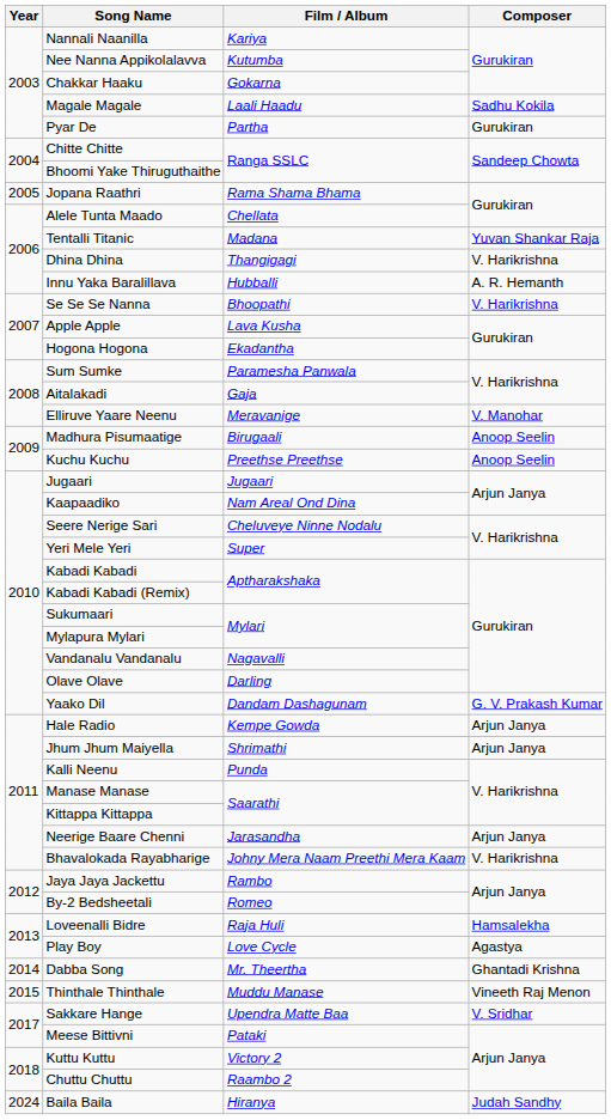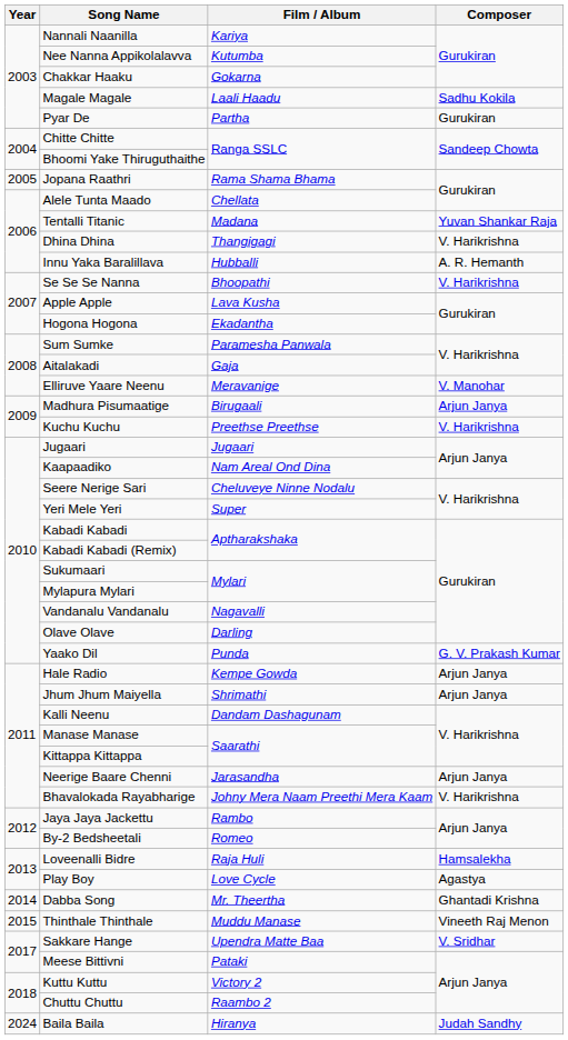 <table class="wikitable">
 <tr>
 <th>Year</th>
 <th>Song Name</th>
 <th>Film / Album</th>
 <th>Composer</th>
 </tr>
 <tr>
 <td rowspan="5">2003</td>
 <td>Nannali Naanilla</td>
 <td><em><a href='#'>Kariya</a></em></td>
 <td rowspan="3"><a href='#'>Gurukiran</a></td>
 </tr>
 <tr>
 <td>Nee Nanna Appikolalavva</td>
 <td><em><a href='#'>Kutumba</a></em></td>
 </tr>
 <tr>
 <td>Chakkar Haaku</td>
 <td><em><a href='#'>Gokarna</a></em></td>
 </tr>
 <tr>
 <td>Magale Magale</td>
 <td><em><a href='#'>Laali Haadu</a></em></td>
 <td><a href='#'>Sadhu Kokila</a></td>
 </tr>
 <tr>
 <td>Pyar De</td>
 <td><em><a href='#'>Partha</a></em></td>
 <td>Gurukiran</td>
 </tr>
 <tr>
 <td rowspan="2">2004</td>
 <td>Chitte Chitte</td>
 <td rowspan="2"><a href='#'>Ranga SSLC</a></td>
 <td rowspan="2"><a href='#'>Sandeep Chowta</a></td>
 </tr>
 <tr>
 <td>Bhoomi Yake Thiruguthaithe</td>
 </tr>
 <tr>
 <td>2005</td>
 <td>Jopana Raathri</td>
 <td><em><a href='#'>Rama Shama Bhama</a></em></td>
 <td rowspan="2">Gurukiran</td>
 </tr>
 <tr>
 <td rowspan="4">2006</td>
 <td>Alele Tunta Maado</td>
 <td><em><a href='#'>Chellata</a></em></td>
 </tr>
 <tr>
 <td>Tentalli Titanic</td>
 <td><em><a href='#'>Madana</a></em></td>
 <td><a href='#'>Yuvan Shankar Raja</a></td>
 </tr>
 <tr>
 <td>Dhina Dhina</td>
 <td><em><a href='#'>Thangigagi</a></em></td>
 <td>V. Harikrishna</td>
 </tr>
 <tr>
 <td>Innu Yaka Baralillava</td>
 <td><em><a href='#'>Hubballi</a></em></td>
 <td>A. R. Hemanth</td>
 </tr>
 <tr>
 <td rowspan="3">2007</td>
 <td>Se Se Se Nanna</td>
 <td><em><a href='#'>Bhoopathi</a></em></td>
 <td><a href='#'>V. Harikrishna</a></td>
 </tr>
 <tr>
 <td>Apple Apple</td>
 <td><a href='#'><em>Lava Kusha</em></a></td>
 <td rowspan="2">Gurukiran</td>
 </tr>
 <tr>
 <td>Hogona Hogona</td>
 <td><em><a href='#'>Ekadantha</a></em></td>
 </tr>
 <tr>
 <td rowspan="3">2008</td>
 <td>Sum Sumke</td>
 <td><em><a href='#'>Paramesha Panwala</a></em></td>
 <td rowspan="2">V. Harikrishna</td>
 </tr>
 <tr>
 <td>Aitalakadi</td>
 <td><a href='#'><em>Gaja</em></a></td>
 </tr>
 <tr>
 <td>Elliruve Yaare Neenu</td>
 <td><em><a href='#'>Meravanige</a></em></td>
 <td><a href='#'>V. Manohar</a></td>
 </tr>
 <tr>
 <td rowspan="2">2009</td>
 <td>Madhura Pisumaatige</td>
 <td><em><a href='#'>Birugaali</a></em></td>
-<td><a href='#'>Anoop Seelin</a></td>
+<td><a href='#'>Arjun Janya</a></td>
 </tr>
 <tr>
 <td>Kuchu Kuchu</td>
 <td><em><a href='#'>Preethse Preethse</a></em></td>
-<td><a href='#'>Anoop Seelin</a></td>
+<td><a href='#'>V. Harikrishna</a></td>
 </tr>
 <tr>
 <td rowspan="11">2010</td>
 <td>Jugaari</td>
 <td><em><a href='#'>Jugaari</a></em></td>
 <td rowspan="2">Arjun Janya</td>
 </tr>
 <tr>
 <td>Kaapaadiko</td>
 <td><em><a href='#'>Nam Areal Ond Dina</a></em></td>
 </tr>
 <tr>
 <td>Seere Nerige Sari</td>
 <td><em><a href='#'>Cheluveye Ninne Nodalu</a></em></td>
 <td rowspan="2">V. Harikrishna</td>
 </tr>
 <tr>
 <td>Yeri Mele Yeri</td>
 <td><em><a href='#'>Super</a></em></td>
 </tr>
 <tr>
 <td>Kabadi Kabadi</td>
 <td rowspan="2"><em><a href='#'>Aptharakshaka</a></em></td>
 <td rowspan="6">Gurukiran</td>
 </tr>
 <tr>
 <td>Kabadi Kabadi (Remix)</td>
 </tr>
 <tr>
 <td>Sukumaari</td>
 <td rowspan="2"><em><a href='#'>Mylari</a></em></td>
 </tr>
 <tr>
 <td>Mylapura Mylari</td>
 </tr>
 <tr>
 <td>Vandanalu Vandanalu</td>
 <td><em><a href='#'>Nagavalli</a></em></td>
 </tr>
 <tr>
 <td>Olave Olave</td>
 <td><em><a href='#'>Darling</a></em></td>
 </tr>
 <tr>
 <td>Yaako Dil</td>
-<td><em><a href='#'>Dandam Dashagunam</a></em></td>
+<td><em><a href='#'>Punda</a></em></td>
 <td><a href='#'>G. V. Prakash Kumar</a></td>
 </tr>
 <tr>
 <td rowspan="7">2011</td>
 <td>Hale Radio</td>
 <td><em><a href='#'>Kempe Gowda</a></em></td>
 <td>Arjun Janya</td>
 </tr>
 <tr>
 <td>Jhum Jhum Maiyella</td>
 <td><em><a href='#'>Shrimathi</a></em></td>
 <td>Arjun Janya</td>
 </tr>
 <tr>
 <td>Kalli Neenu</td>
-<td><em><a href='#'>Punda</a></em></td>
+<td><em><a href='#'>Dandam Dashagunam</a></em></td>
 <td rowspan="3">V. Harikrishna</td>
 </tr>
 <tr>
 <td>Manase Manase</td>
 <td rowspan="2"><em><a href='#'>Saarathi</a></em></td>
 </tr>
 <tr>
 <td>Kittappa Kittappa</td>
 </tr>
 <tr>
 <td>Neerige Baare Chenni</td>
 <td><em><a href='#'>Jarasandha</a></em></td>
 <td>Arjun Janya</td>
 </tr>
 <tr>
 <td>Bhavalokada Rayabharige</td>
 <td><em><a href='#'>Johny Mera Naam Preethi Mera Kaam</a></em></td>
 <td>V. Harikrishna</td>
 </tr>
 <tr>
 <td rowspan="2">2012</td>
 <td>Jaya Jaya Jackettu</td>
 <td><em><a href='#'>Rambo</a></em></td>
 <td rowspan="2">Arjun Janya</td>
 </tr>
 <tr>
 <td>By-2 Bedsheetali</td>
 <td><em><a href='#'>Romeo</a></em></td>
 </tr>
 <tr>
 <td rowspan=2>2013</td>
 <td>Loveenalli Bidre</td>
 <td><em><a href='#'>Raja Huli</a></em></td>
 <td><a href='#'>Hamsalekha</a></td>
 </tr>
 <tr>
 <td>Play Boy</td>
 <td><em><a href='#'>Love Cycle</a></em></td>
 <td>Agastya</td>
 </tr>
 <tr>
 <td>2014</td>
 <td>Dabba Song</td>
 <td><em><a href='#'>Mr. Theertha</a></em></td>
 <td>Ghantadi Krishna</td>
 </tr>
 <tr>
 <td>2015</td>
 <td>Thinthale Thinthale</td>
 <td><em><a href='#'>Muddu Manase</a></em></td>
 <td>Vineeth Raj Menon</td>
 </tr>
 <tr>
 <td rowspan="2">2017</td>
 <td>Sakkare Hange</td>
 <td><em><a href='#'>Upendra Matte Baa</a></em></td>
 <td><a href='#'>V. Sridhar</a></td>
 </tr>
 <tr>
 <td>Meese Bittivni</td>
 <td><em><a href='#'>Pataki</a></em></td>
 <td rowspan="3">Arjun Janya</td>
 </tr>
 <tr>
 <td rowspan="2">2018</td>
 <td>Kuttu Kuttu</td>
 <td><em><a href='#'>Victory 2</a></em></td>
 </tr>
 <tr>
 <td>Chuttu Chuttu</td>
 <td><em><a href='#'>Raambo 2</a></em></td>
 </tr>
 <tr>
 <td>2024</td>
 <td>Baila Baila</td>
 <td><em><a href='#'>Hiranya</a></em></td>
 <td><a href='#'>Judah Sandhy</a></td>
 </tr>
 </table>
